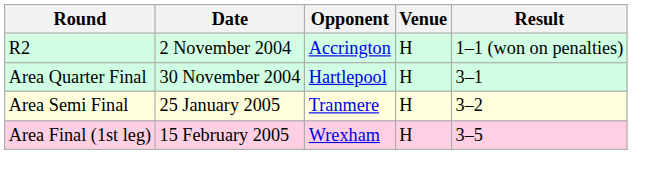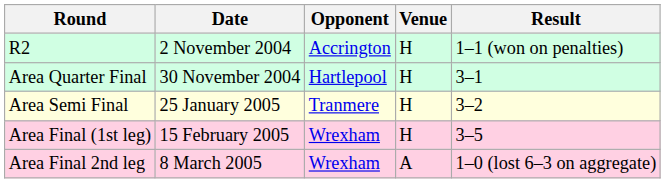 <table class="wikitable">
 <tr>
 <th>Round</th>
 <th>Date</th>
 <th>Opponent</th>
 <th>Venue</th>
 <th>Result</th>
 </tr>
 <tr style="background-color: #d0ffe3;">
 <td>R2</td>
 <td>2 November 2004</td>
 <td><a href='#'>Accrington</a></td>
 <td>H</td>
 <td>1–1 (won on penalties)</td>
 </tr>
 <tr style="background-color: #d0ffe3;">
 <td>Area Quarter Final</td>
 <td>30 November 2004</td>
 <td><a href='#'>Hartlepool</a></td>
 <td>H</td>
 <td>3–1</td>
 </tr>
 <tr style="background-color: #ffffdd;">
 <td>Area Semi Final</td>
 <td>25 January 2005</td>
 <td><a href='#'>Tranmere</a></td>
 <td>H</td>
 <td>3–2</td>
 </tr>
 <tr style="background-color: #ffd0e3;">
 <td>Area Final (1st leg)</td>
 <td>15 February 2005</td>
 <td><a href='#'>Wrexham</a></td>
 <td>H</td>
 <td>3–5</td>
 </tr>
+<tr style="background-color: #ffd0e3;">
+<td>Area Final 2nd leg</td>
+<td>8 March 2005</td>
+<td><a href='#'>Wrexham</a></td>
+<td>A</td>
+<td>1–0 (lost 6–3 on aggregate)</td>
+</tr>
 </table>
